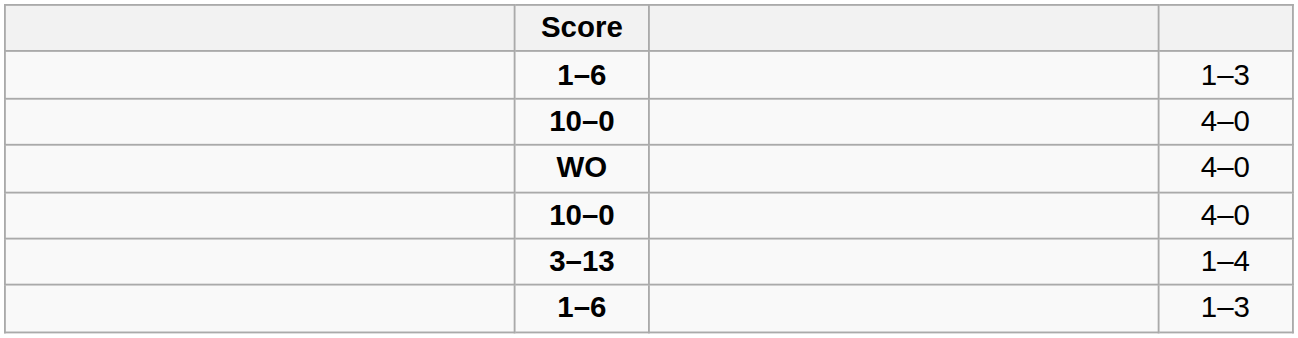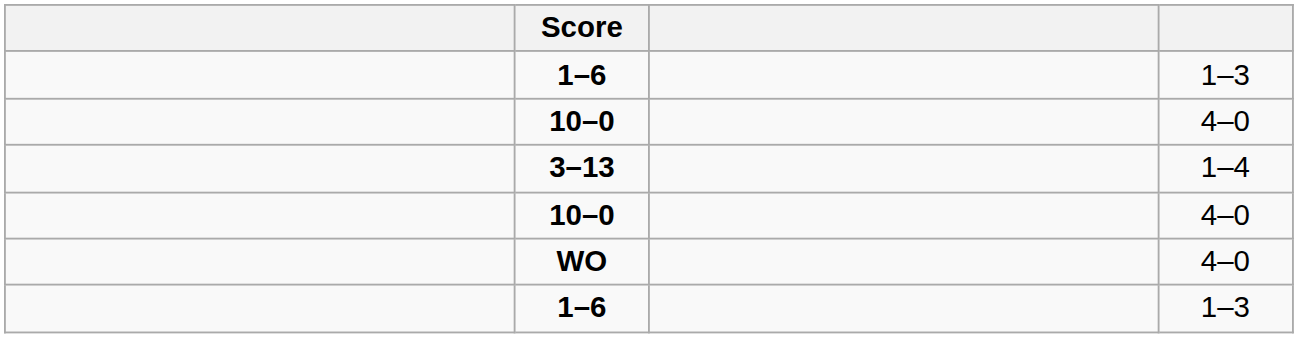 <table class="wikitable" style="text-align: center; ">
 <tr>
 <th align="right" width="270"></th>
 <th width="65">Score</th>
 <th align="left" width="270"></th>
 <th width="65"></th>
 </tr>
 <tr>
 <td align="left"></td>
 <td><strong>1–6</strong></td>
 <td align="left"><strong></strong></td>
 <td>1–3 <strong></strong></td>
 </tr>
 <tr>
 <td align="left"><strong></strong></td>
 <td><strong>10–0</strong></td>
 <td align="left"></td>
 <td>4–0 <strong></strong></td>
 </tr>
 <tr>
+<td align="left"></td>
+<td><strong>3–13</strong></td>
 <td align="left"><strong></strong></td>
-<td><strong>WO</strong></td>
-<td align="left"></td>
-<td>4–0 <strong></strong></td>
+<td>1–4 <strong></strong></td>
 </tr>
 <tr>
 <td align="left"><strong></strong></td>
 <td><strong>10–0</strong></td>
 <td align="left"></td>
 <td>4–0 <strong></strong></td>
 </tr>
 <tr>
+<td align="left"><strong></strong></td>
+<td><strong>WO</strong></td>
 <td align="left"></td>
-<td><strong>3–13</strong></td>
-<td align="left"><strong></strong></td>
-<td>1–4 <strong></strong></td>
+<td>4–0 <strong></strong></td>
 </tr>
 <tr>
 <td align="left"></td>
 <td><strong>1–6</strong></td>
 <td align="left"><strong></strong></td>
 <td>1–3 <strong></strong></td>
 </tr>
 </table>
